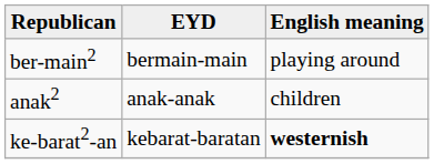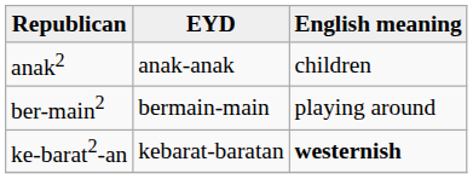 <table class="wikitable">
 <tr>
 <th style="background:#efefef;">Republican</th>
 <th style="background:#efefef;">EYD</th>
 <th style="background:#efefef;">English meaning</th>
 </tr>
 <tr>
+<td>anak<sup>2</sup></td>
+<td>anak-anak</td>
+<td>children</td>
+</tr>
+<tr>
 <td>ber-main<sup>2</sup></td>
 <td>bermain-main</td>
 <td>playing around</td>
-</tr>
-<tr>
-<td>anak<sup>2</sup></td>
-<td>anak-anak</td>
-<td>children</td>
 </tr>
 <tr>
 <td>ke-barat<sup>2</sup>-an</td>
 <td>kebarat-baratan</td>
 <td><strong>westernish</strong></td>
 </tr>
 <tr>
 </tr>
 </table>
